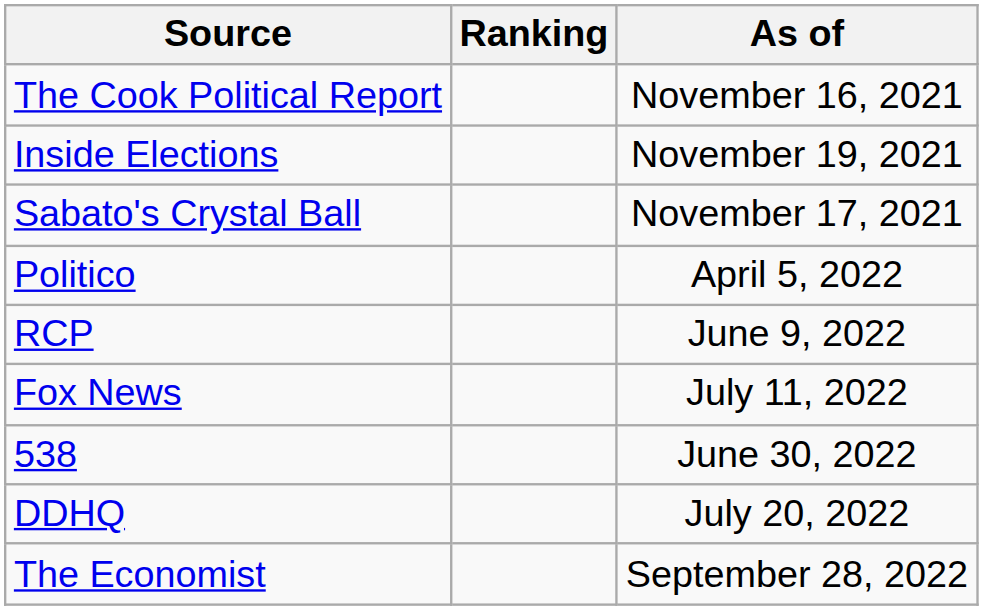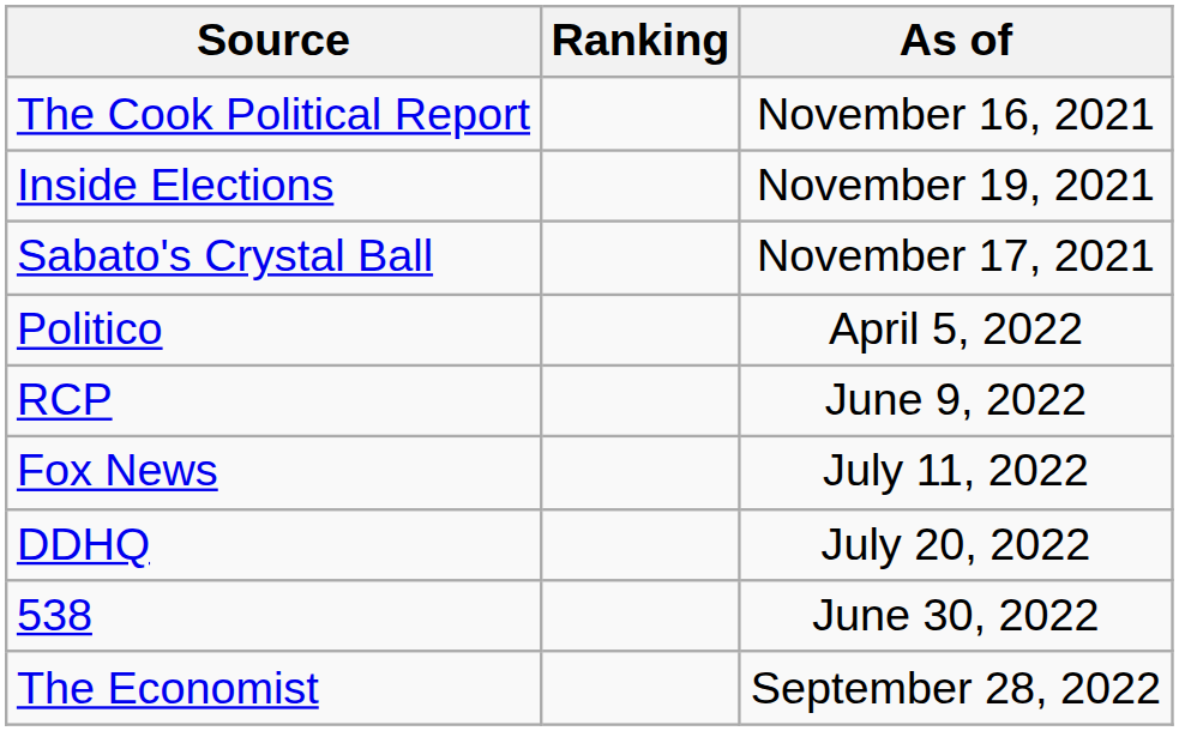 <table class="wikitable" style="text-align:center">
 <tr>
 <th>Source</th>
 <th>Ranking</th>
 <th>As of</th>
 </tr>
 <tr>
 <td align=left><a href='#'>The Cook Political Report</a></td>
 <td></td>
 <td>November 16, 2021</td>
 </tr>
 <tr>
 <td align=left><a href='#'>Inside Elections</a></td>
 <td></td>
 <td>November 19, 2021</td>
 </tr>
 <tr>
 <td align=left><a href='#'>Sabato's Crystal Ball</a></td>
 <td></td>
 <td>November 17, 2021</td>
 </tr>
 <tr>
 <td align="left"><a href='#'>Politico</a></td>
 <td></td>
 <td>April 5, 2022</td>
 </tr>
 <tr>
 <td align="left"><a href='#'>RCP</a></td>
 <td></td>
 <td>June 9, 2022</td>
 </tr>
 <tr>
 <td align=left><a href='#'>Fox News</a></td>
 <td></td>
 <td>July 11, 2022</td>
 </tr>
 <tr>
+<td align="left"><a href='#'>DDHQ</a></td>
+<td></td>
+<td>July 20, 2022</td>
+</tr>
+<tr>
 <td align="left"><a href='#'>538</a></td>
 <td></td>
 <td>June 30, 2022</td>
-</tr>
-<tr>
-<td align="left"><a href='#'>DDHQ</a></td>
-<td></td>
-<td>July 20, 2022</td>
 </tr>
 <tr>
 <td align="left"><a href='#'>The Economist</a></td>
 <td></td>
 <td>September 28, 2022</td>
 </tr>
 </table>
